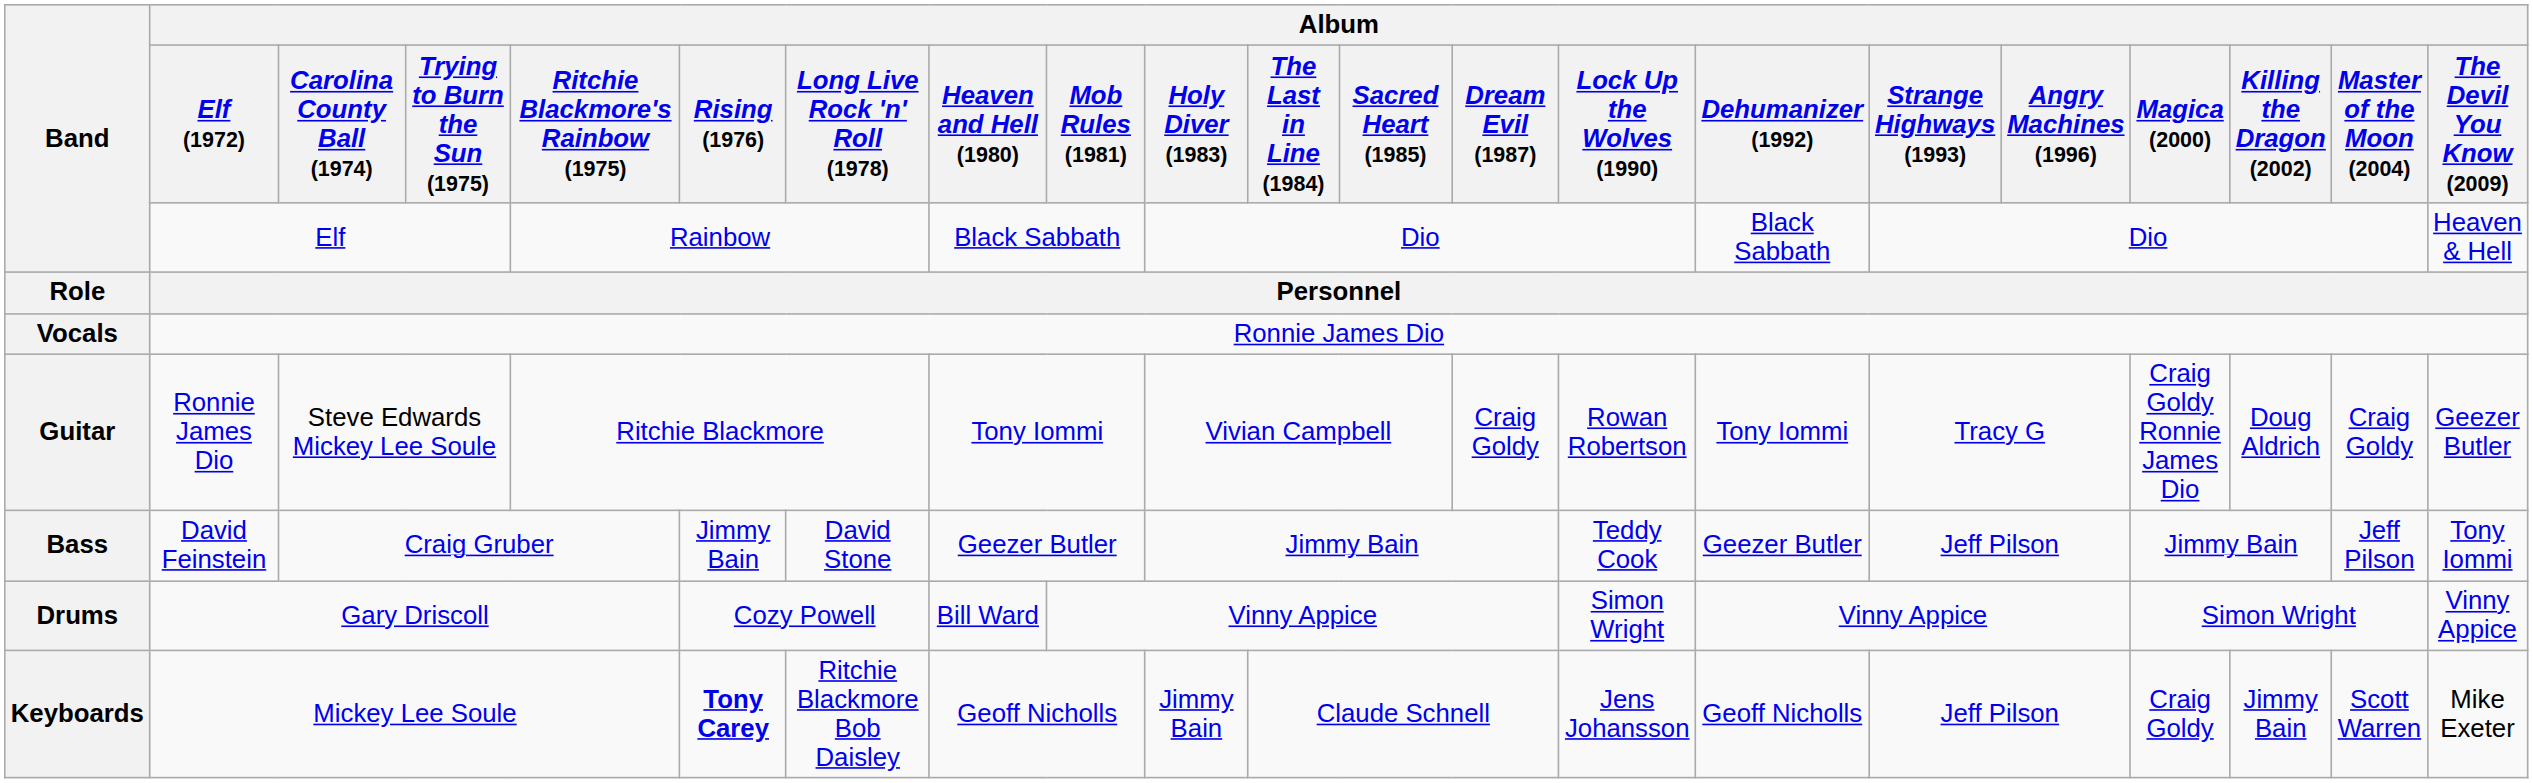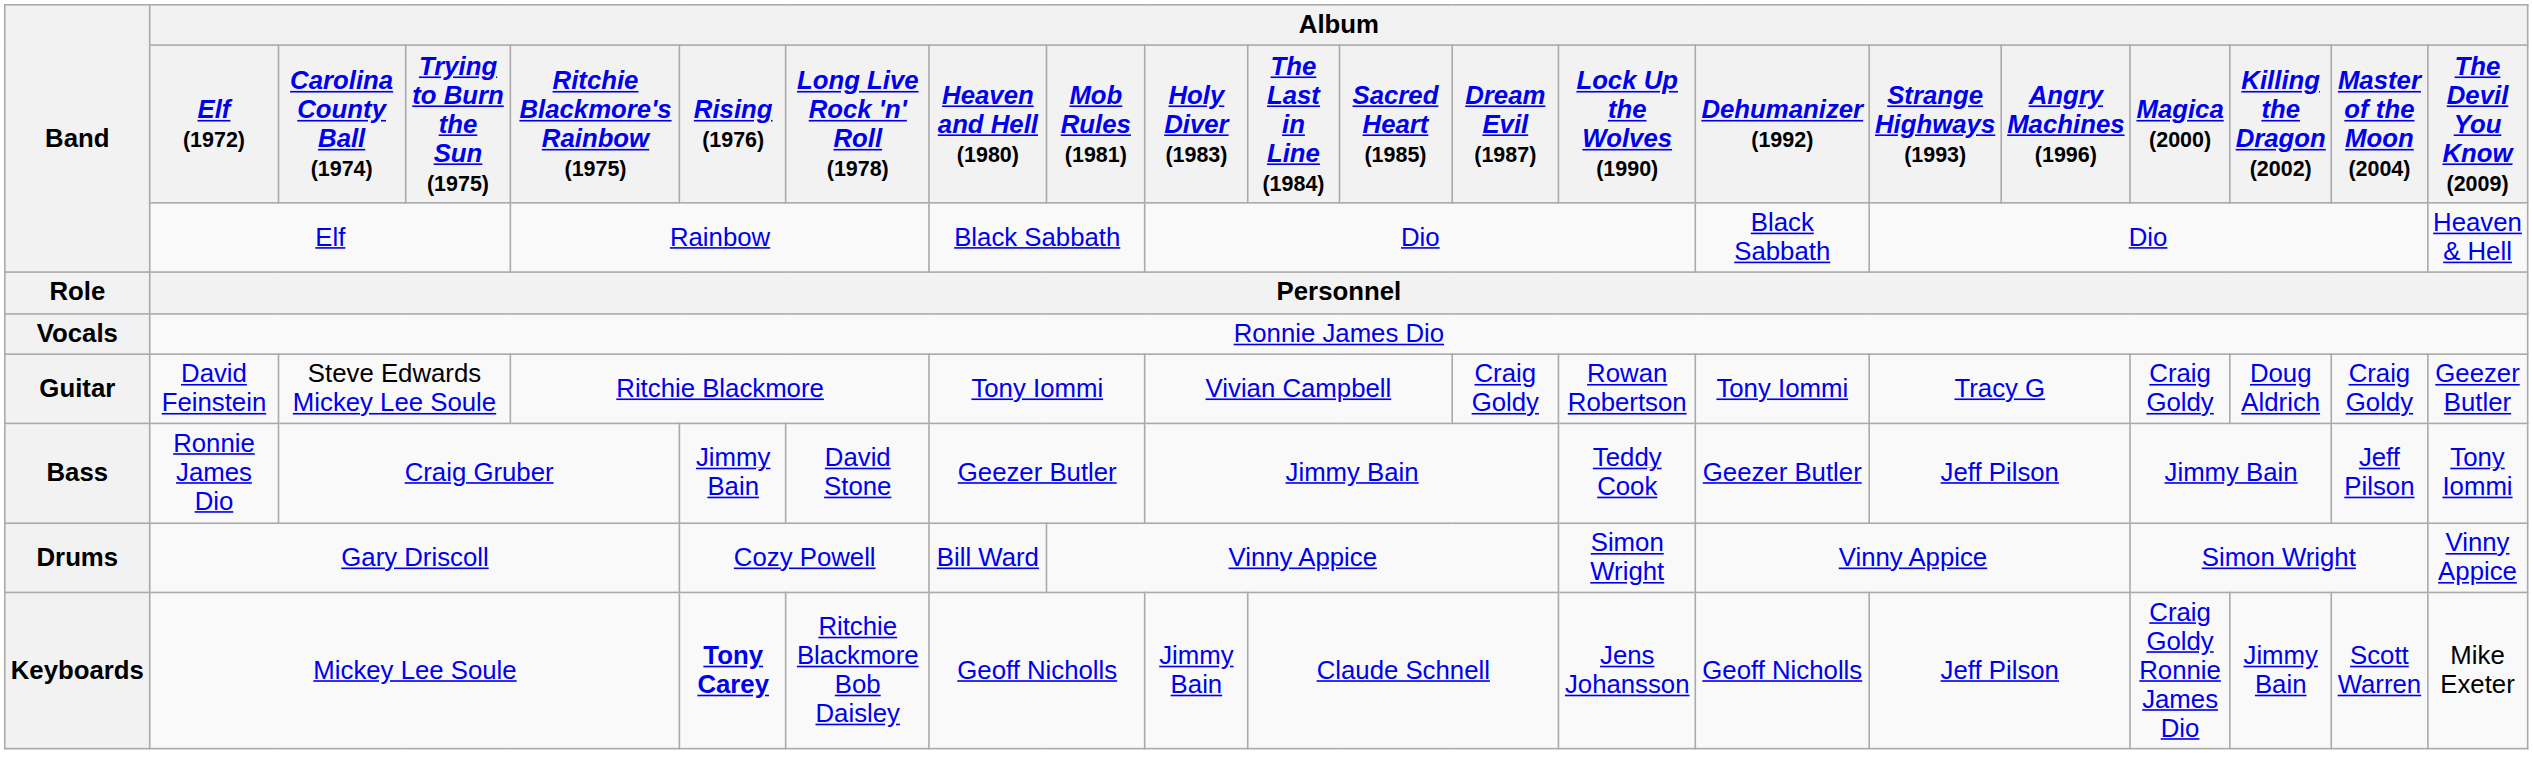 <table class="wikitable" style="text-align:center; width:99%;">
 <tr>
 <th rowspan="3" style="text-align:center;">Band</th>
 <th colspan="21" style="text-align:center;">Album</th>
 </tr>
 <tr>
 <th style="text-align:center; width:8%;"><em><a href='#'>Elf</a></em><br><small>(1972)</small></th>
 <th style="text-align:center; width:8%;"><em><a href='#'>Carolina County Ball</a></em><br><small>(1974)</small></th>
 <th style="text-align:center; width:8%;"><em><a href='#'>Trying to Burn the Sun</a></em><br><small>(1975)</small></th>
 <th style="text-align:center; width:8%;"><em><a href='#'>Ritchie Blackmore's Rainbow</a></em><br><small>(1975)</small></th>
 <th style="text-align:center; width:8%;"><em><a href='#'>Rising</a></em><br><small>(1976)</small></th>
 <th style="text-align:center; width:8%;"><em><a href='#'>Long Live Rock 'n' Roll</a></em><br><small>(1978)</small></th>
 <th style="text-align:center; width:8%;"><em><a href='#'>Heaven and Hell</a></em><br><small>(1980)</small></th>
 <th style="text-align:center; width:8%;"><em><a href='#'>Mob Rules</a></em><br><small>(1981)</small></th>
 <th style="text-align:center; width:8%;"><em><a href='#'>Holy Diver</a></em><br><small>(1983)</small></th>
 <th style="text-align:center; width:8%;"><em><a href='#'>The Last in Line</a></em><br><small>(1984)</small></th>
 <th style="text-align:center; width:8%;"><em><a href='#'>Sacred Heart</a></em><br><small>(1985)</small></th>
 <th style="text-align:center; width:8%;"><em><a href='#'>Dream Evil</a></em><br><small>(1987)</small></th>
 <th style="text-align:center; width:8%;"><em><a href='#'>Lock Up the Wolves</a></em><br><small>(1990)</small></th>
 <th style="text-align:center; width:8%;"><em><a href='#'>Dehumanizer</a></em><br><small>(1992)</small></th>
 <th style="text-align:center; width:8%;"><em><a href='#'>Strange Highways</a></em><br><small>(1993)</small></th>
 <th style="text-align:center; width:8%;"><em><a href='#'>Angry Machines</a></em><br><small>(1996)</small></th>
 <th style="text-align:center; width:8%;"><em><a href='#'>Magica</a></em><br><small>(2000)</small></th>
 <th style="text-align:center; width:8%;"><em><a href='#'>Killing the Dragon</a></em><br><small>(2002)</small></th>
 <th style="text-align:center; width:8%;"><em><a href='#'>Master of the Moon</a></em><br><small>(2004)</small></th>
 <th style="text-align:center; width:8%;"><em><a href='#'>The Devil You Know</a></em><br><small>(2009)</small></th>
 </tr>
 <tr>
 <td colspan="3"><a href='#'>Elf</a></td>
 <td colspan="3"><a href='#'>Rainbow</a></td>
 <td colspan="2"><a href='#'>Black Sabbath</a></td>
 <td colspan="5"><a href='#'>Dio</a></td>
 <td><a href='#'>Black Sabbath</a></td>
 <td colspan="5"><a href='#'>Dio</a></td>
 <td><a href='#'>Heaven & Hell</a></td>
 </tr>
 <tr>
 <th rowspan="1" style="text-align:center;">Role</th>
 <th colspan="20" style="text-align:center;">Personnel</th>
 </tr>
 <tr>
 <th>Vocals</th>
 <td colspan="20"><a href='#'>Ronnie James Dio</a></td>
 </tr>
 <tr>
 <th>Guitar</th>
-<td colspan="1"><a href='#'>Ronnie James Dio</a></td>
+<td colspan="1"><a href='#'>David Feinstein</a></td>
 <td colspan="2">Steve Edwards<br><a href='#'>Mickey Lee Soule</a></td>
 <td colspan="3"><a href='#'>Ritchie Blackmore</a></td>
 <td colspan="2"><a href='#'>Tony Iommi</a></td>
 <td colspan="3"><a href='#'>Vivian Campbell</a></td>
 <td><a href='#'>Craig Goldy</a></td>
 <td><a href='#'>Rowan Robertson</a></td>
 <td><a href='#'>Tony Iommi</a></td>
 <td colspan="2"><a href='#'>Tracy G</a></td>
-<td><a href='#'>Craig Goldy</a><br><a href='#'>Ronnie James Dio</a></td>
+<td><a href='#'>Craig Goldy</a></td>
 <td><a href='#'>Doug Aldrich</a></td>
 <td><a href='#'>Craig Goldy</a></td>
 <td><a href='#'>Geezer Butler</a></td>
 </tr>
 <tr>
 <th>Bass</th>
-<td colspan="1"><a href='#'>David Feinstein</a></td>
+<td colspan="1"><a href='#'>Ronnie James Dio</a></td>
 <td colspan="3"><a href='#'>Craig Gruber</a></td>
 <td><a href='#'>Jimmy Bain</a></td>
 <td colspan="1"><a href='#'>David Stone</a></td>
 <td colspan="2"><a href='#'>Geezer Butler</a></td>
 <td colspan="4"><a href='#'>Jimmy Bain</a></td>
 <td><a href='#'>Teddy Cook</a></td>
 <td><a href='#'>Geezer Butler</a></td>
 <td colspan="2"><a href='#'>Jeff Pilson</a></td>
 <td colspan="2"><a href='#'>Jimmy Bain</a></td>
 <td><a href='#'>Jeff Pilson</a></td>
 <td><a href='#'>Tony Iommi</a></td>
 </tr>
 <tr>
 <th>Drums</th>
 <td colspan="4"><a href='#'>Gary Driscoll</a></td>
 <td colspan="2"><a href='#'>Cozy Powell</a></td>
 <td><a href='#'>Bill Ward</a></td>
 <td colspan="5"><a href='#'>Vinny Appice</a></td>
 <td><a href='#'>Simon Wright</a></td>
 <td colspan="3"><a href='#'>Vinny Appice</a></td>
 <td colspan="3"><a href='#'>Simon Wright</a></td>
 <td><a href='#'>Vinny Appice</a></td>
 </tr>
 <tr>
 <th>Keyboards</th>
 <td colspan="4"><a href='#'>Mickey Lee Soule</a></td>
 <td colspan="1"><strong><a href='#'>Tony Carey</a></strong></td>
 <td><a href='#'>Ritchie Blackmore</a><br><a href='#'>Bob Daisley</a></td>
 <td colspan="2"><a href='#'>Geoff Nicholls</a></td>
 <td><a href='#'>Jimmy Bain</a></td>
 <td colspan="3"><a href='#'>Claude Schnell</a></td>
 <td><a href='#'>Jens Johansson</a></td>
 <td><a href='#'>Geoff Nicholls</a></td>
 <td colspan="2"><a href='#'>Jeff Pilson</a></td>
-<td><a href='#'>Craig Goldy</a></td>
+<td><a href='#'>Craig Goldy</a><br><a href='#'>Ronnie James Dio</a></td>
 <td><a href='#'>Jimmy Bain</a></td>
 <td><a href='#'>Scott Warren</a></td>
 <td>Mike Exeter</td>
 </tr>
 </table>
